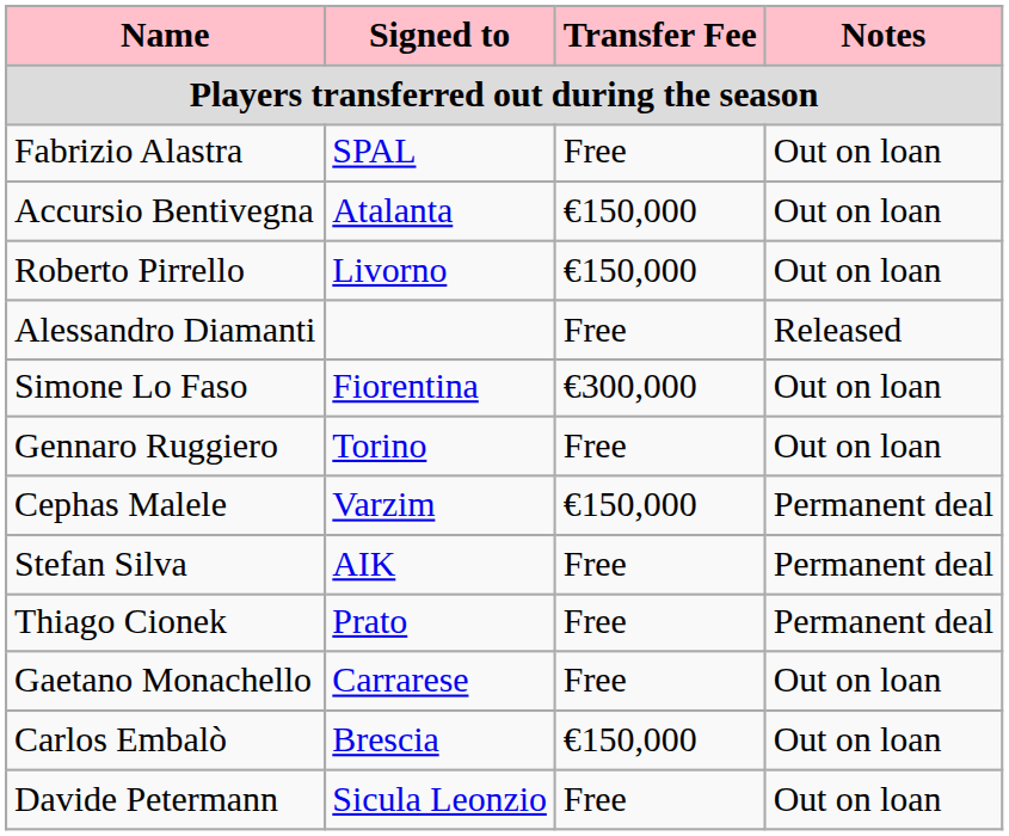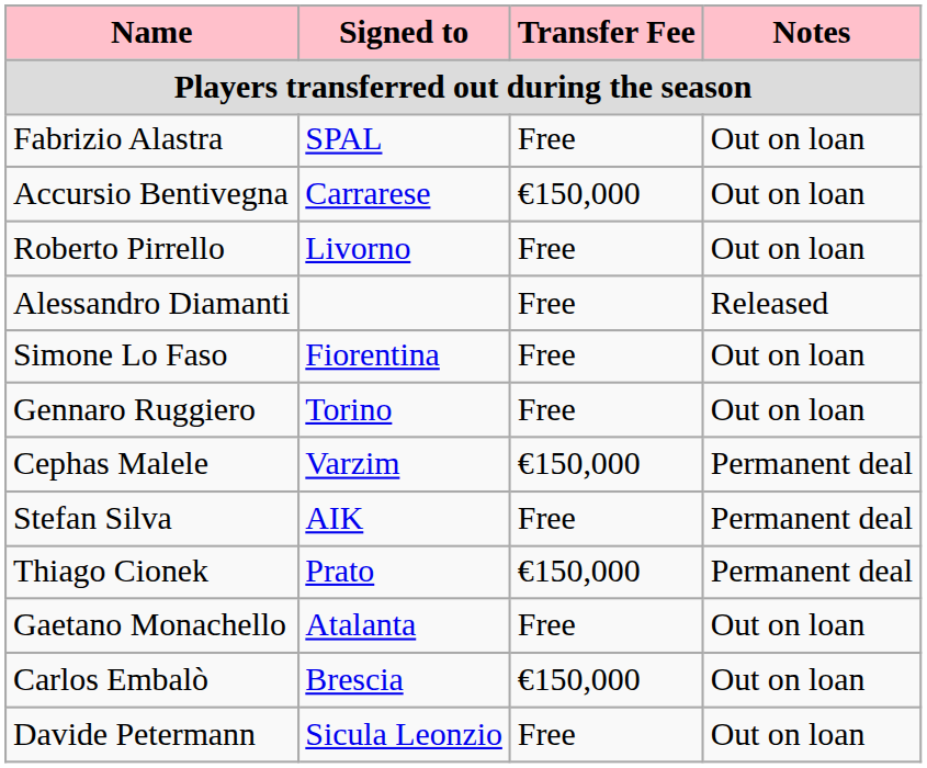 <table class="wikitable" style="text-align:left; font-size:90%;">
 <tr>
 <th style="background:pink; color:black; text-align:center;">Name</th>
 <th style="background:pink; color:black; text-align:center;">Signed to</th>
 <th style="background:pink; color:black; text-align:center;">Transfer Fee</th>
 <th style="background:pink; color:black; text-align:center;">Notes</th>
 </tr>
 <tr>
 <th colspan=11 style="background:#DCDCDC; text-align:center;">Players transferred out during the season</th>
 </tr>
 <tr>
 <td>Fabrizio Alastra</td>
 <td> <a href='#'>SPAL</a></td>
 <td>Free</td>
 <td>Out on loan</td>
 </tr>
 <tr>
 <td>Accursio Bentivegna</td>
-<td> <a href='#'>Atalanta</a></td>
+<td> <a href='#'>Carrarese</a></td>
 <td>€150,000</td>
 <td>Out on loan</td>
 </tr>
 <tr>
 <td>Roberto Pirrello</td>
 <td> <a href='#'>Livorno</a></td>
-<td>€150,000</td>
+<td>Free</td>
 <td>Out on loan</td>
 </tr>
 <tr>
 <td>Alessandro Diamanti</td>
 <td></td>
 <td>Free</td>
 <td>Released</td>
 </tr>
 <tr>
 <td>Simone Lo Faso</td>
 <td> <a href='#'>Fiorentina</a></td>
-<td>€300,000</td>
+<td>Free</td>
 <td>Out on loan</td>
 </tr>
 <tr>
 <td>Gennaro Ruggiero</td>
 <td> <a href='#'>Torino</a></td>
 <td>Free</td>
 <td>Out on loan</td>
 </tr>
 <tr>
 <td>Cephas Malele</td>
 <td> <a href='#'>Varzim</a></td>
 <td>€150,000</td>
 <td>Permanent deal</td>
 </tr>
 <tr>
 <td>Stefan Silva</td>
 <td> <a href='#'>AIK</a></td>
 <td>Free</td>
 <td>Permanent deal</td>
 </tr>
 <tr>
 <td>Thiago Cionek</td>
 <td> <a href='#'>Prato</a></td>
-<td>Free</td>
+<td>€150,000</td>
 <td>Permanent deal</td>
 </tr>
 <tr>
 <td>Gaetano Monachello</td>
-<td> <a href='#'>Carrarese</a></td>
+<td> <a href='#'>Atalanta</a></td>
 <td>Free</td>
 <td>Out on loan</td>
 </tr>
 <tr>
 <td>Carlos Embalò</td>
 <td> <a href='#'>Brescia</a></td>
 <td>€150,000</td>
 <td>Out on loan</td>
 </tr>
 <tr>
 <td>Davide Petermann</td>
 <td> <a href='#'>Sicula Leonzio</a></td>
 <td>Free</td>
 <td>Out on loan</td>
 </tr>
 </table>
